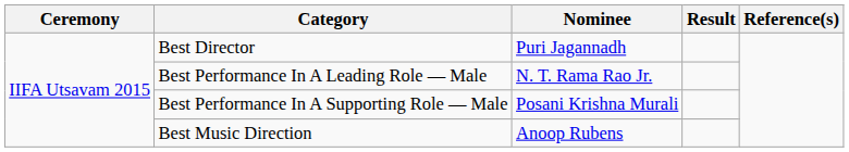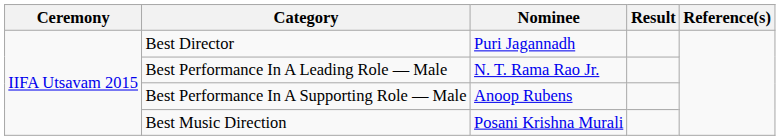 <table class="wikitable">
 <tr>
 <th>Ceremony</th>
 <th>Category</th>
 <th>Nominee</th>
 <th>Result</th>
 <th>Reference(s)</th>
 </tr>
 <tr>
 <td rowspan="4"><a href='#'>IIFA Utsavam 2015</a></td>
 <td>Best Director</td>
 <td><a href='#'>Puri Jagannadh</a></td>
 <td></td>
 <td rowspan="4"></td>
 </tr>
 <tr>
 <td>Best Performance In A Leading Role — Male</td>
 <td><a href='#'>N. T. Rama Rao Jr.</a></td>
 <td></td>
 </tr>
 <tr>
 <td>Best Performance In A Supporting Role — Male</td>
-<td><a href='#'>Posani Krishna Murali</a></td>
+<td><a href='#'>Anoop Rubens</a></td>
 <td></td>
 </tr>
 <tr>
 <td>Best Music Direction</td>
-<td><a href='#'>Anoop Rubens</a></td>
+<td><a href='#'>Posani Krishna Murali</a></td>
 <td></td>
 </tr>
 </table>
